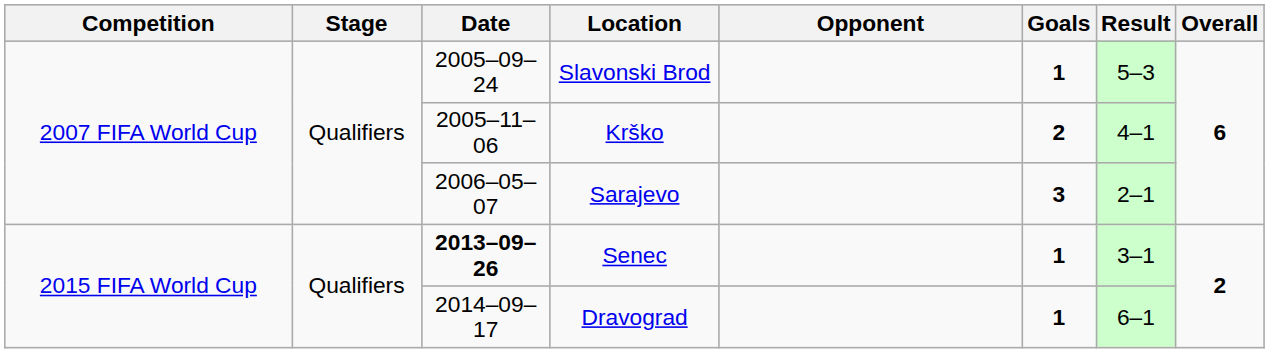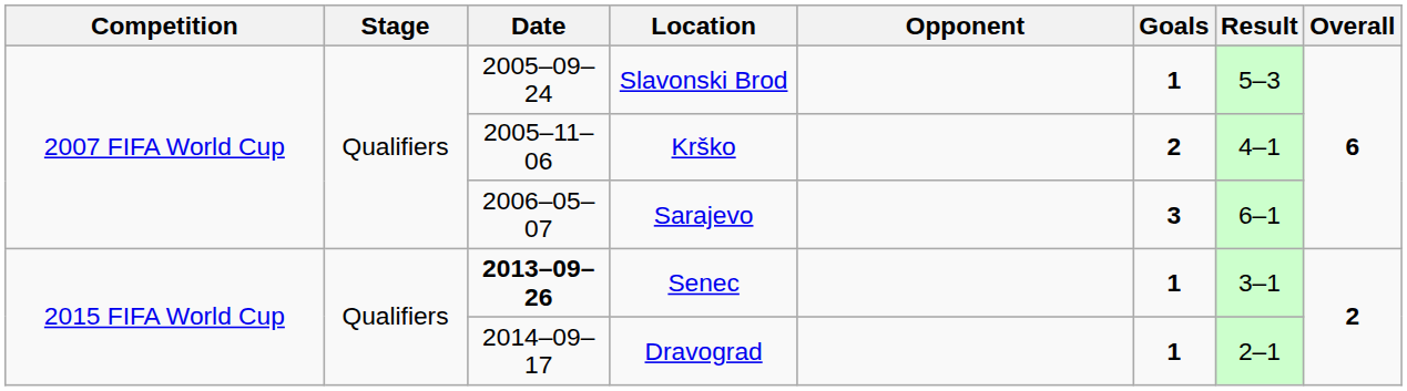 <table class="wikitable" style="font-size:90%">
 <tr>
 <th width=175px>Competition</th>
 <th width=75px>Stage</th>
 <th width=75px>Date</th>
 <th width=100px>Location</th>
 <th width=185px>Opponent</th>
 <th width=25px>Goals</th>
 <th width=25>Result</th>
 <th width=25px>Overall</th>
 </tr>
 <tr align=center>
 <td rowspan=3><a href='#'>2007 FIFA World Cup</a></td>
 <td rowspan=3>Qualifiers</td>
 <td>2005–09–24</td>
 <td><a href='#'>Slavonski Brod</a></td>
 <td align=left></td>
 <td><strong>1</strong></td>
 <td bgcolor=#CCFFCC>5–3</td>
 <td rowspan=3><strong>6</strong></td>
 </tr>
 <tr align=center>
 <td>2005–11–06</td>
 <td><a href='#'>Krško</a></td>
 <td align=left></td>
 <td><strong>2</strong></td>
 <td bgcolor=#CCFFCC>4–1</td>
 </tr>
 <tr align=center>
 <td>2006–05–07</td>
 <td><a href='#'>Sarajevo</a></td>
 <td align=left></td>
 <td><strong>3</strong></td>
-<td bgcolor=#CCFFCC>2–1</td>
+<td bgcolor=#CCFFCC>6–1</td>
 </tr>
 <tr align=center>
 <td rowspan=2><a href='#'>2015 FIFA World Cup</a></td>
 <td rowspan=2>Qualifiers</td>
 <td><strong>2013–09–26</strong></td>
 <td><a href='#'>Senec</a></td>
 <td align=left></td>
 <td><strong>1</strong></td>
 <td bgcolor=#CCFFCC>3–1</td>
 <td rowspan=2><strong>2</strong></td>
 </tr>
 <tr align=center>
 <td>2014–09–17</td>
 <td><a href='#'>Dravograd</a></td>
 <td align=left></td>
 <td><strong>1</strong></td>
-<td bgcolor=#CCFFCC>6–1</td>
+<td bgcolor=#CCFFCC>2–1</td>
 </tr>
 </table>
